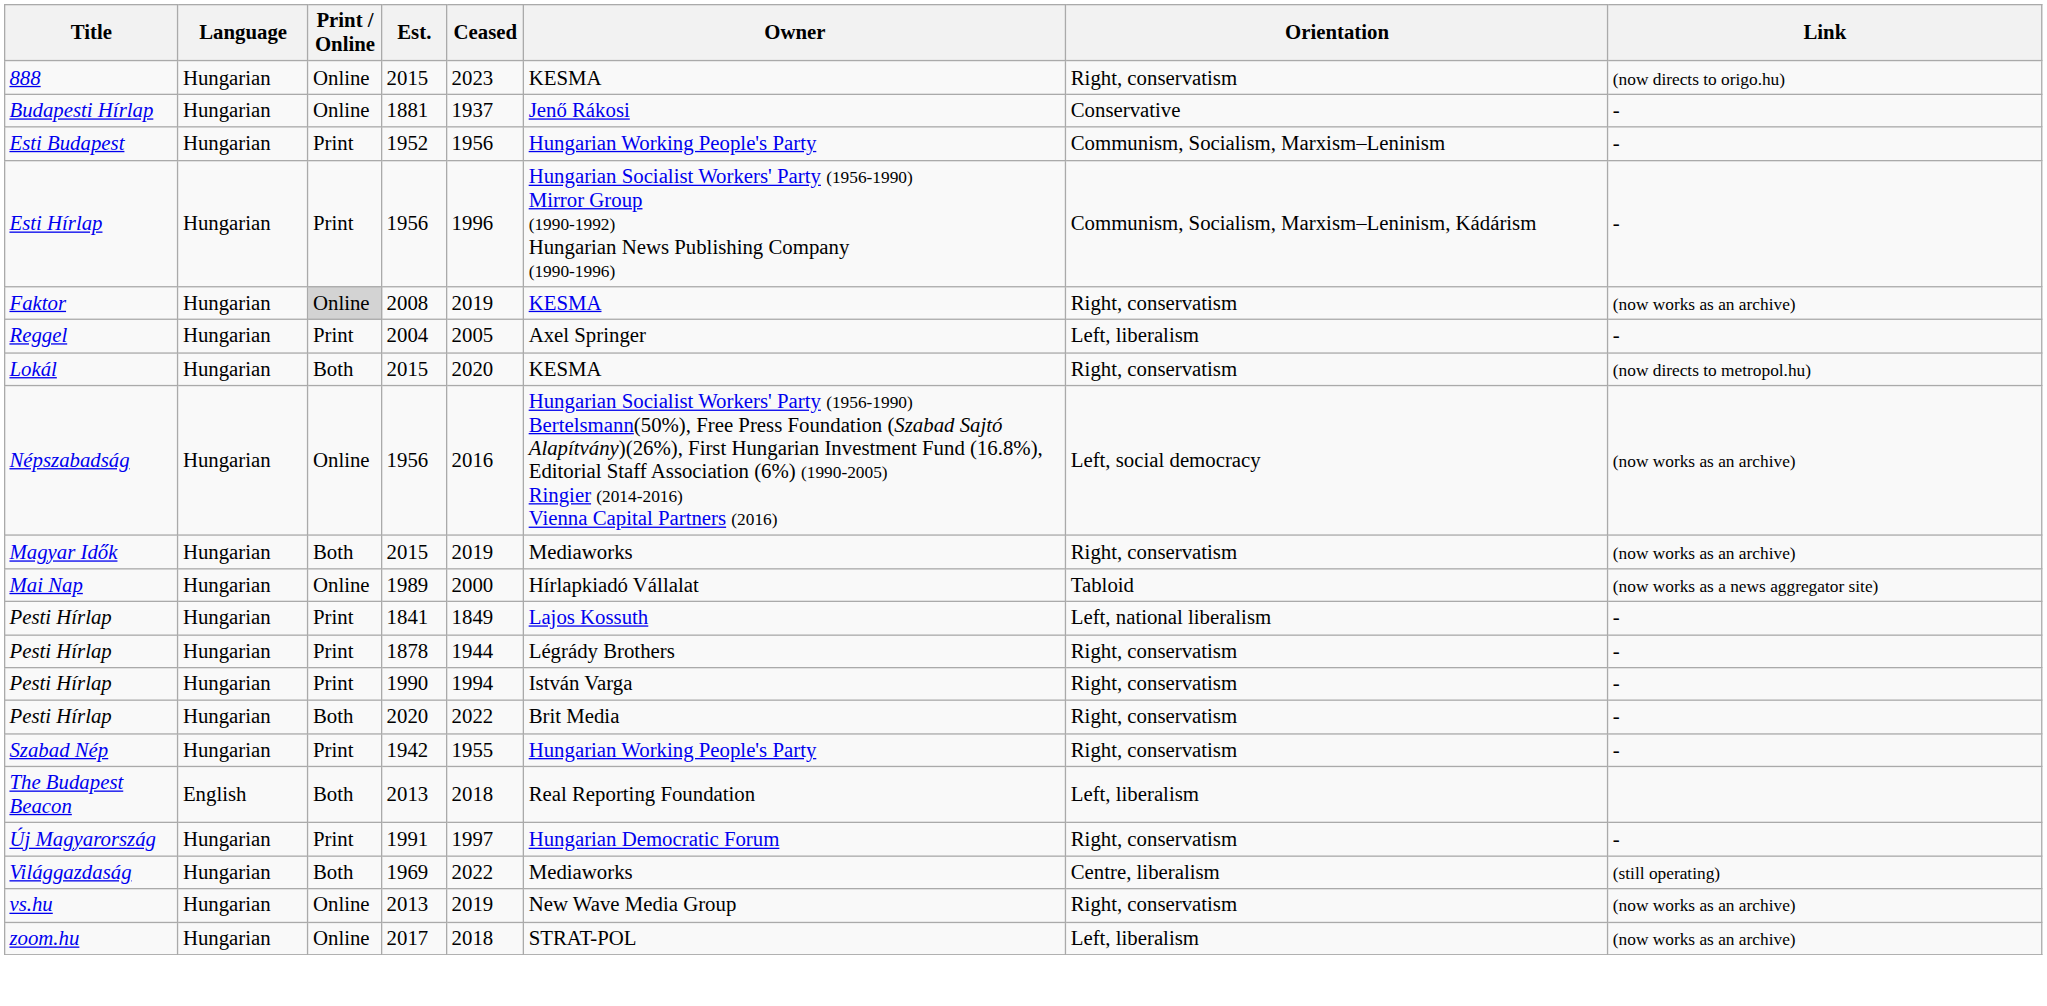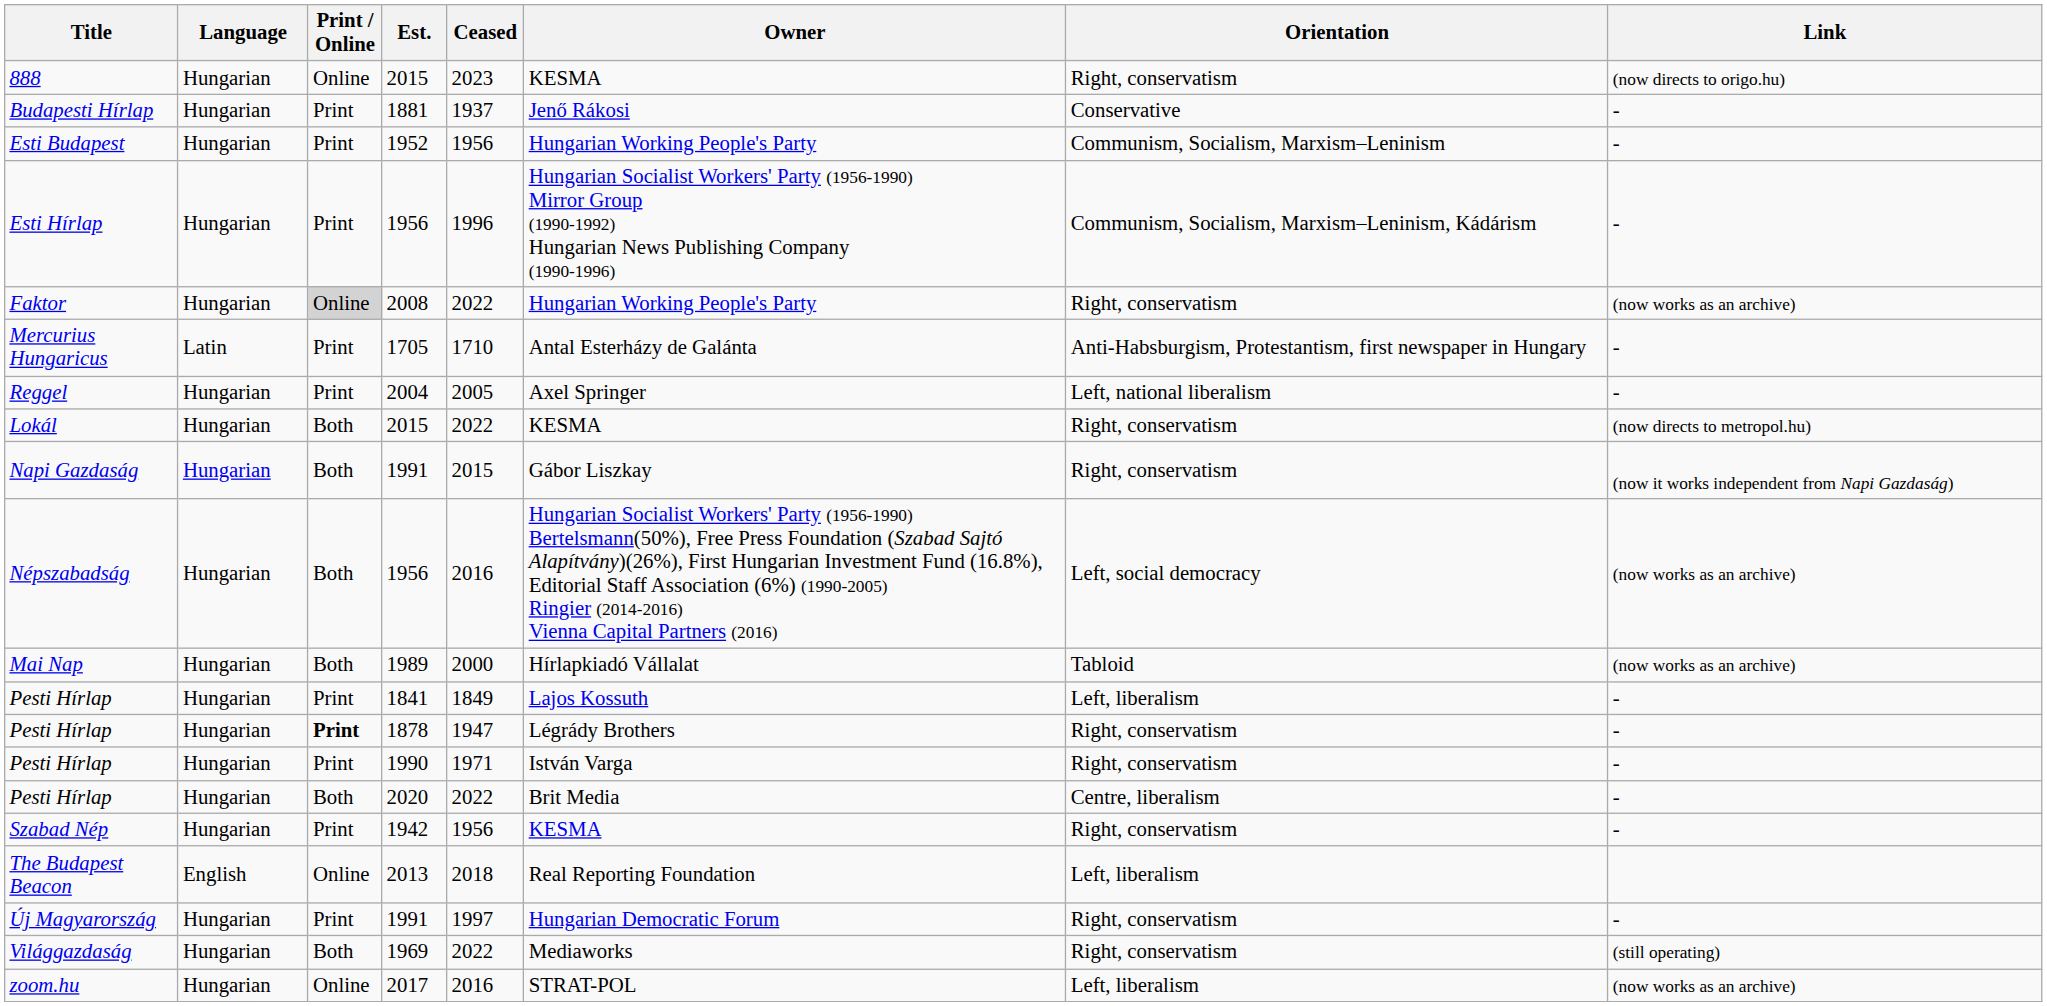 <table class="sortable wikitable">
 <tr>
 <th style="width:8%;">Title</th>
 <th style="width:6%;">Language</th>
 <th style="width:3%;">Print / Online</th>
 <th style="width:3%;">Est.</th>
 <th style="width:3%;">Ceased</th>
 <th style="width:25%;">Owner</th>
 <th style="width:25%;">Orientation</th>
 <th style="width:20%;">Link</th>
 </tr>
 <tr>
 <td><em><a href='#'>888</a></em></td>
 <td>Hungarian</td>
 <td>Online</td>
 <td>2015</td>
 <td>2023</td>
 <td>KESMA</td>
 <td>Right, conservatism</td>
 <td> <small>(now directs to origo.hu)</small></td>
 </tr>
 <tr>
 <td><em><a href='#'>Budapesti Hírlap</a></em></td>
 <td>Hungarian</td>
-<td>Online</td>
+<td>Print</td>
 <td>1881</td>
 <td>1937</td>
 <td><a href='#'>Jenő Rákosi</a></td>
 <td>Conservative</td>
 <td>-</td>
 </tr>
 <tr>
 <td><em><a href='#'>Esti Budapest</a></em></td>
 <td>Hungarian</td>
 <td>Print</td>
 <td>1952</td>
 <td>1956</td>
 <td><a href='#'>Hungarian Working People's Party</a></td>
 <td>Communism, Socialism, Marxism–Leninism</td>
 <td>-</td>
 </tr>
 <tr>
 <td><em><a href='#'>Esti Hírlap</a></em></td>
 <td>Hungarian</td>
 <td>Print</td>
 <td>1956</td>
 <td>1996</td>
 <td><a href='#'>Hungarian Socialist Workers' Party</a> <small>(1956-1990)</small> <br><a href='#'>Mirror Group</a> <br><small>(1990-1992)</small> <br>Hungarian News Publishing Company <br><small>(1990-1996)</small></td>
 <td>Communism, Socialism, Marxism–Leninism, Kádárism</td>
 <td>-</td>
 </tr>
 <tr>
 <td><a href='#'><em>Faktor</em></a></td>
 <td>Hungarian</td>
 <td style="background: lightgrey;">Online</td>
 <td>2008</td>
-<td>2019</td>
-<td><a href='#'>KESMA</a></td>
+<td>2022</td>
+<td><a href='#'>Hungarian Working People's Party</a></td>
 <td>Right, conservatism</td>
 <td> <small>(now works as an archive)</small></td>
+</tr>
+<tr>
+<td><em><a href='#'>Mercurius Hungaricus</a></em></td>
+<td>Latin</td>
+<td>Print</td>
+<td>1705</td>
+<td>1710</td>
+<td>Antal Esterházy de Galánta</td>
+<td>Anti-Habsburgism, Protestantism, first newspaper in Hungary</td>
+<td>-</td>
 </tr>
 <tr>
 <td><em><a href='#'>Reggel</a></em></td>
 <td>Hungarian</td>
 <td>Print</td>
 <td>2004</td>
 <td>2005</td>
 <td>Axel Springer</td>
-<td>Left, liberalism</td>
+<td>Left, national liberalism</td>
 <td>-</td>
 </tr>
 <tr>
 <td><em><a href='#'>Lokál</a></em></td>
 <td>Hungarian</td>
 <td>Both</td>
 <td>2015</td>
-<td>2020</td>
+<td>2022</td>
 <td>KESMA</td>
 <td>Right, conservatism</td>
 <td> <small>(now directs to metropol.hu)</small></td>
 </tr>
 <tr>
+<td><em><a href='#'>Napi Gazdaság</a></em></td>
+<td><a href='#'>Hungarian</a></td>
+<td>Both</td>
+<td>1991</td>
+<td>2015</td>
+<td>Gábor Liszkay</td>
+<td>Right, conservatism</td>
+<td> <br><small>(now it works independent from <em>Napi Gazdaság</em>)</small></td>
+</tr>
+<tr>
 <td><em><a href='#'>Népszabadság</a></em></td>
 <td>Hungarian</td>
-<td>Online</td>
+<td>Both</td>
 <td>1956</td>
 <td>2016</td>
 <td><a href='#'>Hungarian Socialist Workers' Party</a> <small>(1956-1990)</small> <br><a href='#'>Bertelsmann</a>(50%), Free Press Foundation (<em>Szabad Sajtó Alapítvány</em>)(26%), First Hungarian Investment Fund (16.8%), Editorial Staff Association (6%) <small>(1990-2005)</small> <br><a href='#'>Ringier</a> <small>(2014-2016)</small> <br><a href='#'>Vienna Capital Partners</a> <small>(2016)</small></td>
 <td>Left, social democracy</td>
 <td> <small>(now works as an archive)</small></td>
 </tr>
 <tr>
-<td><em><a href='#'>Magyar Idők</a></em></td>
+<td><em><a href='#'>Mai Nap</a></em></td>
 <td>Hungarian</td>
 <td>Both</td>
-<td>2015</td>
-<td>2019</td>
-<td>Mediaworks</td>
-<td>Right, conservatism</td>
-<td> <small>(now works as an archive)</small></td>
-</tr>
-<tr>
-<td><em><a href='#'>Mai Nap</a></em></td>
-<td>Hungarian</td>
-<td>Online</td>
 <td>1989</td>
 <td>2000</td>
 <td>Hírlapkiadó Vállalat</td>
 <td>Tabloid</td>
-<td> <small>(now works as a news aggregator site)</small></td>
+<td> <small>(now works as an archive)</small></td>
 </tr>
 <tr>
 <td><em>Pesti Hírlap</em></td>
 <td>Hungarian</td>
 <td>Print</td>
 <td>1841</td>
 <td>1849</td>
 <td><a href='#'>Lajos Kossuth</a></td>
-<td>Left, national liberalism</td>
+<td>Left, liberalism</td>
 <td>-</td>
 </tr>
 <tr>
 <td><em>Pesti Hírlap</em></td>
 <td>Hungarian</td>
-<td>Print</td>
+<td><strong>Print</strong></td>
 <td>1878</td>
-<td>1944</td>
+<td>1947</td>
 <td>Légrády Brothers</td>
 <td>Right, conservatism</td>
 <td>-</td>
 </tr>
 <tr>
 <td><em>Pesti Hírlap</em></td>
 <td>Hungarian</td>
 <td>Print</td>
 <td>1990</td>
-<td>1994</td>
+<td>1971</td>
 <td>István Varga</td>
 <td>Right, conservatism</td>
 <td>-</td>
 </tr>
 <tr>
 <td><em>Pesti Hírlap</em></td>
 <td>Hungarian</td>
 <td>Both</td>
 <td>2020</td>
 <td>2022</td>
 <td>Brit Media</td>
-<td>Right, conservatism</td>
+<td>Centre, liberalism</td>
 <td>-</td>
 </tr>
 <tr>
 <td><em><a href='#'>Szabad Nép</a></em></td>
 <td>Hungarian</td>
 <td>Print</td>
 <td>1942</td>
-<td>1955</td>
-<td><a href='#'>Hungarian Working People's Party</a></td>
+<td>1956</td>
+<td><a href='#'>KESMA</a></td>
 <td>Right, conservatism</td>
 <td>-</td>
 </tr>
 <tr>
 <td><em><a href='#'>The Budapest Beacon</a></em></td>
 <td>English</td>
-<td>Both</td>
+<td>Online</td>
 <td>2013</td>
 <td>2018</td>
 <td>Real Reporting Foundation</td>
 <td>Left, liberalism</td>
 <td></td>
 </tr>
 <tr>
 <td><em><a href='#'>Új Magyarország</a></em></td>
 <td>Hungarian</td>
 <td>Print</td>
 <td>1991</td>
 <td>1997</td>
 <td><a href='#'>Hungarian Democratic Forum</a></td>
 <td>Right, conservatism</td>
 <td>-</td>
 </tr>
 <tr>
 <td><em><a href='#'>Világgazdaság</a></em></td>
 <td>Hungarian</td>
 <td>Both</td>
 <td>1969</td>
 <td>2022</td>
 <td>Mediaworks</td>
-<td>Centre, liberalism</td>
+<td>Right, conservatism</td>
 <td> <small>(still operating)</small></td>
-</tr>
-<tr>
-<td><em><a href='#'>vs.hu</a></em></td>
-<td>Hungarian</td>
-<td>Online</td>
-<td>2013</td>
-<td>2019</td>
-<td>New Wave Media Group</td>
-<td>Right, conservatism</td>
-<td> <small>(now works as an archive)</small></td>
 </tr>
 <tr>
 <td><em><a href='#'>zoom.hu</a></em></td>
 <td>Hungarian</td>
 <td>Online</td>
 <td>2017</td>
-<td>2018</td>
+<td>2016</td>
 <td>STRAT-POL</td>
 <td>Left, liberalism</td>
 <td> <small>(now works as an archive)</small></td>
 </tr>
 <tr>
 </tr>
 </table>
